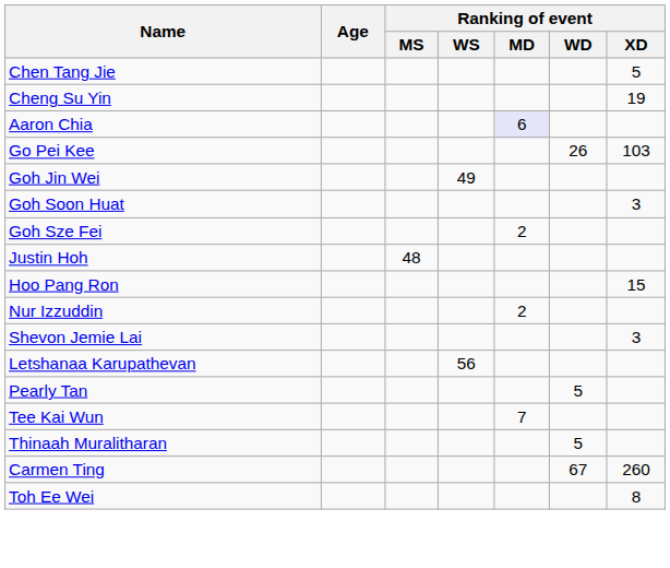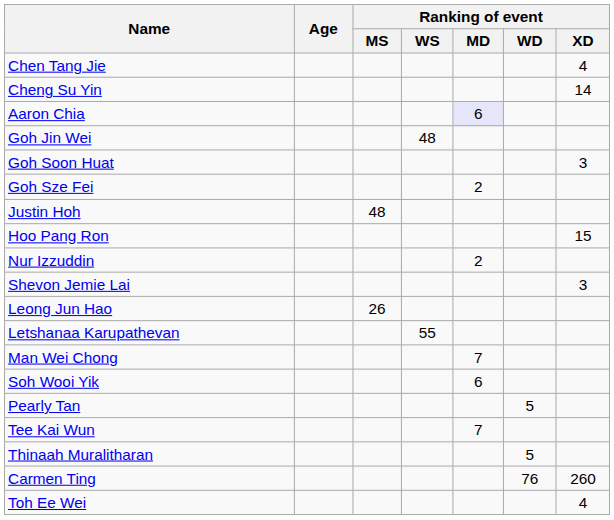 <table class="wikitable" style="width:600px; font-size:95%; text-align:center">
 <tr>
 <th rowspan="2" align="left">Name</th>
 <th rowspan="2" align="left">Age</th>
 <th colspan="5" align="center">Ranking of event</th>
 </tr>
 <tr>
 <th align="left">MS</th>
 <th align="left">WS</th>
 <th align="left">MD</th>
 <th align="left">WD</th>
 <th align="left">XD</th>
 </tr>
 <tr>
 <td align="left"><a href='#'>Chen Tang Jie</a></td>
 <td align="left"></td>
 <td></td>
 <td></td>
 <td></td>
 <td></td>
-<td>5</td>
+<td>4</td>
 </tr>
 <tr>
 <td align="left"><a href='#'>Cheng Su Yin</a></td>
 <td align="left"></td>
 <td></td>
 <td></td>
 <td></td>
 <td></td>
-<td>19</td>
+<td>14</td>
 </tr>
 <tr>
 <td align="left"><a href='#'>Aaron Chia</a></td>
 <td align="left"></td>
 <td></td>
 <td></td>
 <td style="background: lavender;">6</td>
 <td></td>
 <td></td>
 </tr>
 <tr>
-<td align="left"><a href='#'>Go Pei Kee</a></td>
-<td align="left"></td>
-<td></td>
-<td></td>
-<td></td>
-<td>26</td>
-<td>103</td>
-</tr>
-<tr>
 <td align="left"><a href='#'>Goh Jin Wei</a></td>
 <td align="left"></td>
 <td></td>
-<td>49</td>
+<td>48</td>
 <td></td>
 <td></td>
 <td></td>
 </tr>
 <tr>
 <td align="left"><a href='#'>Goh Soon Huat</a></td>
 <td align="left"></td>
 <td></td>
 <td></td>
 <td></td>
 <td></td>
 <td>3</td>
 </tr>
 <tr>
 <td align="left"><a href='#'>Goh Sze Fei</a></td>
 <td align="left"></td>
 <td></td>
 <td></td>
 <td>2</td>
 <td></td>
 <td></td>
 </tr>
 <tr>
 <td align="left"><a href='#'>Justin Hoh</a></td>
 <td align="left"></td>
 <td>48</td>
 <td></td>
 <td></td>
 <td></td>
 <td></td>
 </tr>
 <tr>
 <td align="left"><a href='#'>Hoo Pang Ron</a></td>
 <td align="left"></td>
 <td></td>
 <td></td>
 <td></td>
 <td></td>
 <td>15</td>
 </tr>
 <tr>
 <td align="left"><a href='#'>Nur Izzuddin</a></td>
 <td align="left"></td>
 <td></td>
 <td></td>
 <td>2</td>
 <td></td>
 <td></td>
 </tr>
 <tr>
 <td align="left"><a href='#'>Shevon Jemie Lai</a></td>
 <td align="left"></td>
 <td></td>
 <td></td>
 <td></td>
 <td></td>
 <td>3</td>
 </tr>
 <tr>
+<td align="left"><a href='#'>Leong Jun Hao</a></td>
+<td align="left"></td>
+<td>26</td>
+<td></td>
+<td></td>
+<td></td>
+<td></td>
+</tr>
+<tr>
 <td align="left"><a href='#'>Letshanaa Karupathevan</a></td>
 <td align="left"></td>
 <td></td>
-<td>56</td>
+<td>55</td>
 <td></td>
+<td></td>
+<td></td>
+</tr>
+<tr>
+<td align="left"><a href='#'>Man Wei Chong</a></td>
+<td align="left"></td>
+<td></td>
+<td></td>
+<td>7</td>
+<td></td>
+<td></td>
+</tr>
+<tr>
+<td align="left"><a href='#'>Soh Wooi Yik</a></td>
+<td align="left"></td>
+<td></td>
+<td></td>
+<td>6</td>
 <td></td>
 <td></td>
 </tr>
 <tr>
 <td align="left"><a href='#'>Pearly Tan</a></td>
 <td align="left"></td>
 <td></td>
 <td></td>
 <td></td>
 <td>5</td>
 <td></td>
 </tr>
 <tr>
 <td align="left"><a href='#'>Tee Kai Wun</a></td>
 <td align="left"></td>
 <td></td>
 <td></td>
 <td>7</td>
 <td></td>
 <td></td>
 </tr>
 <tr>
 <td align="left"><a href='#'>Thinaah Muralitharan</a></td>
 <td align="left"></td>
 <td></td>
 <td></td>
 <td></td>
 <td>5</td>
 <td></td>
 </tr>
 <tr>
 <td align="left"><a href='#'>Carmen Ting</a></td>
 <td align="left"></td>
 <td></td>
 <td></td>
 <td></td>
-<td>67</td>
+<td>76</td>
 <td>260</td>
 </tr>
 <tr>
 <td align="left"><a href='#'>Toh Ee Wei</a></td>
 <td align="left"></td>
 <td></td>
 <td></td>
 <td></td>
 <td></td>
-<td>8</td>
+<td>4</td>
 </tr>
 </table>
